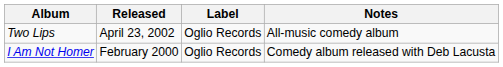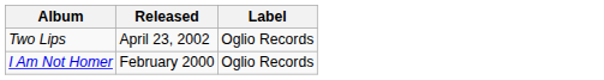 <table class="wikitable">
 <tr>
 <th>Album</th>
 <th>Released</th>
 <th>Label</th>
-<th>Notes</th>
 </tr>
 <tr>
 <td><em>Two Lips</em></td>
 <td>April 23, 2002</td>
 <td>Oglio Records</td>
-<td>All-music comedy album</td>
 </tr>
 <tr>
 <td><em><a href='#'>I Am Not Homer</a></em></td>
 <td>February 2000</td>
 <td>Oglio Records</td>
-<td>Comedy album released with Deb Lacusta</td>
 </tr>
 </table>
